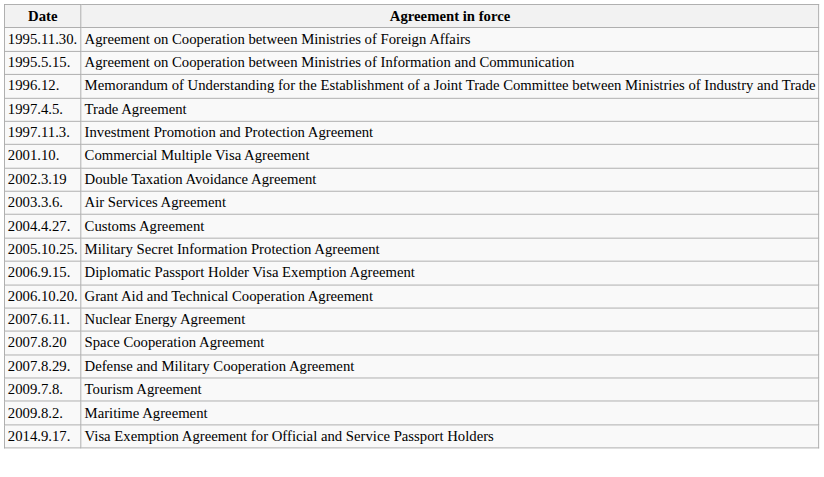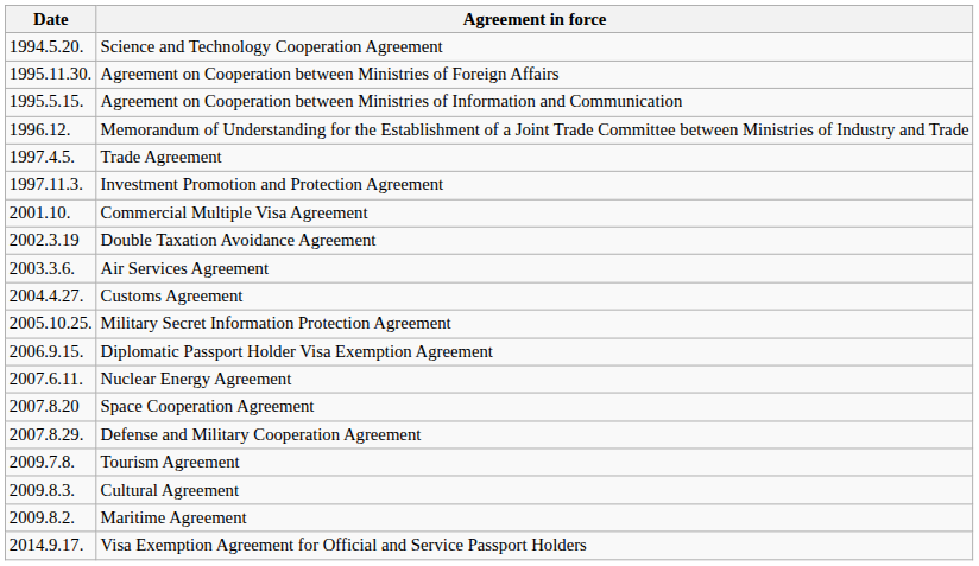 <table class="wikitable">
 <tr>
 <th>Date</th>
 <th>Agreement in force</th>
+</tr>
+<tr>
+<td>1994.5.20.</td>
+<td>Science and Technology Cooperation Agreement</td>
 </tr>
 <tr>
 <td>1995.11.30.</td>
 <td>Agreement on Cooperation between Ministries of Foreign Affairs</td>
 </tr>
 <tr>
 <td>1995.5.15.</td>
 <td>Agreement on Cooperation between Ministries of Information and Communication</td>
 </tr>
 <tr>
 <td>1996.12.</td>
 <td>Memorandum of Understanding for the Establishment of a Joint Trade Committee between Ministries of Industry and Trade</td>
 </tr>
 <tr>
 <td>1997.4.5.</td>
 <td>Trade Agreement</td>
 </tr>
 <tr>
 <td>1997.11.3.</td>
 <td>Investment Promotion and Protection Agreement</td>
 </tr>
 <tr>
 <td>2001.10.</td>
 <td>Commercial Multiple Visa Agreement</td>
 </tr>
 <tr>
 <td>2002.3.19</td>
 <td>Double Taxation Avoidance Agreement</td>
 </tr>
 <tr>
 <td>2003.3.6.</td>
 <td>Air Services Agreement</td>
 </tr>
 <tr>
 <td>2004.4.27.</td>
 <td>Customs Agreement</td>
 </tr>
 <tr>
 <td>2005.10.25.</td>
 <td>Military Secret Information Protection Agreement</td>
 </tr>
 <tr>
 <td>2006.9.15.</td>
 <td>Diplomatic Passport Holder Visa Exemption Agreement</td>
 </tr>
 <tr>
-<td>2006.10.20.</td>
-<td>Grant Aid and Technical Cooperation Agreement</td>
-</tr>
-<tr>
 <td>2007.6.11.</td>
 <td>Nuclear Energy Agreement</td>
 </tr>
 <tr>
 <td>2007.8.20</td>
 <td>Space Cooperation Agreement</td>
 </tr>
 <tr>
 <td>2007.8.29.</td>
 <td>Defense and Military Cooperation Agreement</td>
 </tr>
 <tr>
 <td>2009.7.8.</td>
 <td>Tourism Agreement</td>
 </tr>
 <tr>
+<td>2009.8.3.</td>
+<td>Cultural Agreement</td>
+</tr>
+<tr>
 <td>2009.8.2.</td>
 <td>Maritime Agreement</td>
 </tr>
 <tr>
 <td>2014.9.17.</td>
 <td>Visa Exemption Agreement for Official and Service Passport Holders</td>
 </tr>
 </table>
